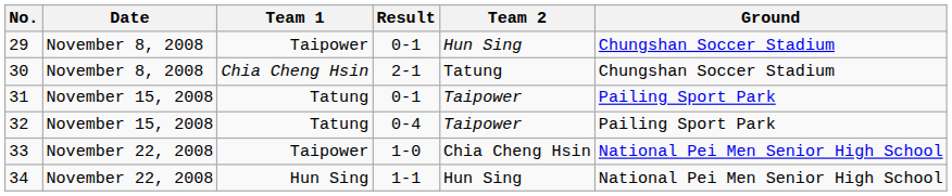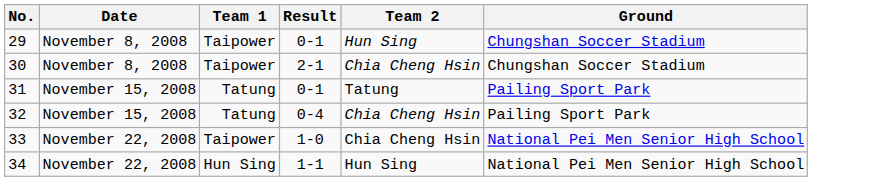 <table class="wikitable">
 <tr>
 <th>No.</th>
 <th>Date</th>
 <th>Team 1</th>
 <th>Result</th>
 <th>Team 2</th>
 <th>Ground</th>
 </tr>
 <tr>
 <td>29</td>
 <td>November 8, 2008</td>
 <td style="text-align: right;">Taipower</td>
 <td style="text-align: center;">0-1</td>
 <td><em>Hun Sing</em></td>
 <td><a href='#'>Chungshan Soccer Stadium</a></td>
 </tr>
 <tr>
 <td>30</td>
 <td>November 8, 2008</td>
-<td style="text-align: right;"><em>Chia Cheng Hsin</em></td>
+<td style="text-align: right;">Taipower</td>
 <td style="text-align: center;">2-1</td>
-<td>Tatung</td>
+<td><em>Chia Cheng Hsin</em></td>
 <td>Chungshan Soccer Stadium</td>
 </tr>
 <tr>
 <td>31</td>
 <td>November 15, 2008</td>
 <td style="text-align: right;">Tatung</td>
 <td style="text-align: center;">0-1</td>
-<td><em>Taipower</em></td>
+<td>Tatung</td>
 <td><a href='#'>Pailing Sport Park</a></td>
 </tr>
 <tr>
 <td>32</td>
 <td>November 15, 2008</td>
 <td style="text-align: right;">Tatung</td>
 <td style="text-align: center;">0-4</td>
-<td><em>Taipower</em></td>
+<td><em>Chia Cheng Hsin</em></td>
 <td>Pailing Sport Park</td>
 </tr>
 <tr>
 <td>33</td>
 <td>November 22, 2008</td>
 <td style="text-align: right;">Taipower</td>
 <td style="text-align: center;">1-0</td>
 <td>Chia Cheng Hsin</td>
 <td><a href='#'>National Pei Men Senior High School</a></td>
 </tr>
 <tr>
 <td>34</td>
 <td>November 22, 2008</td>
 <td style="text-align: right;">Hun Sing</td>
 <td style="text-align: center;">1-1</td>
 <td>Hun Sing</td>
 <td>National Pei Men Senior High School</td>
 </tr>
 </table>
